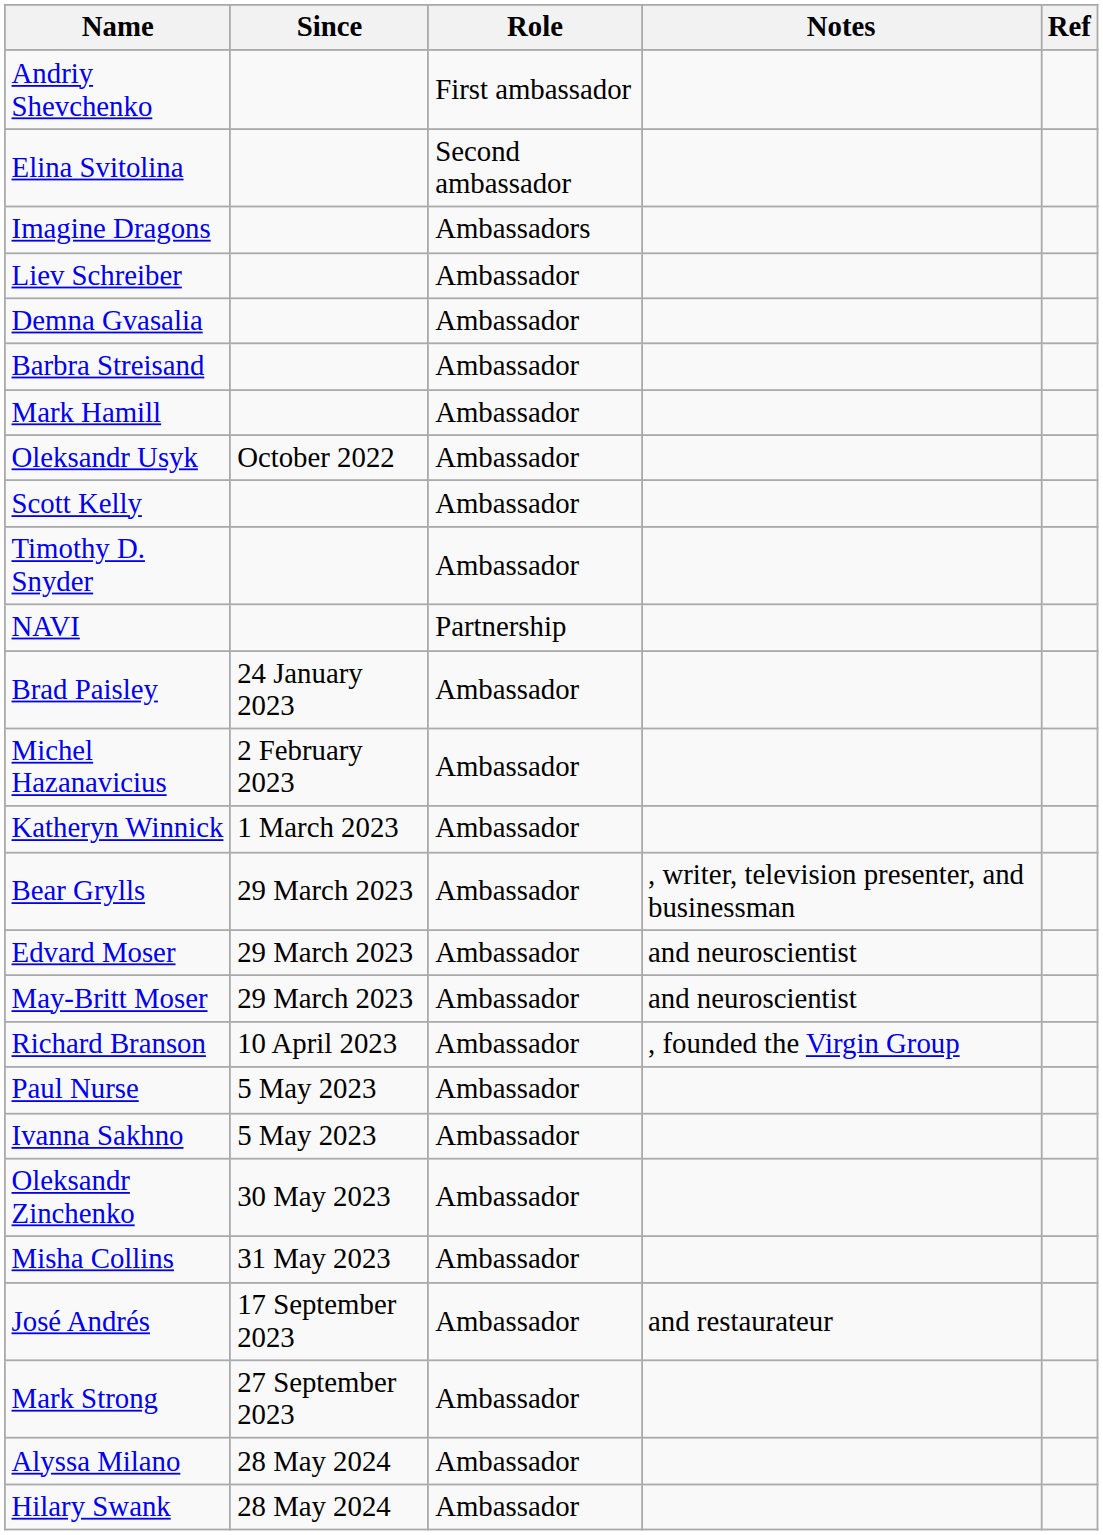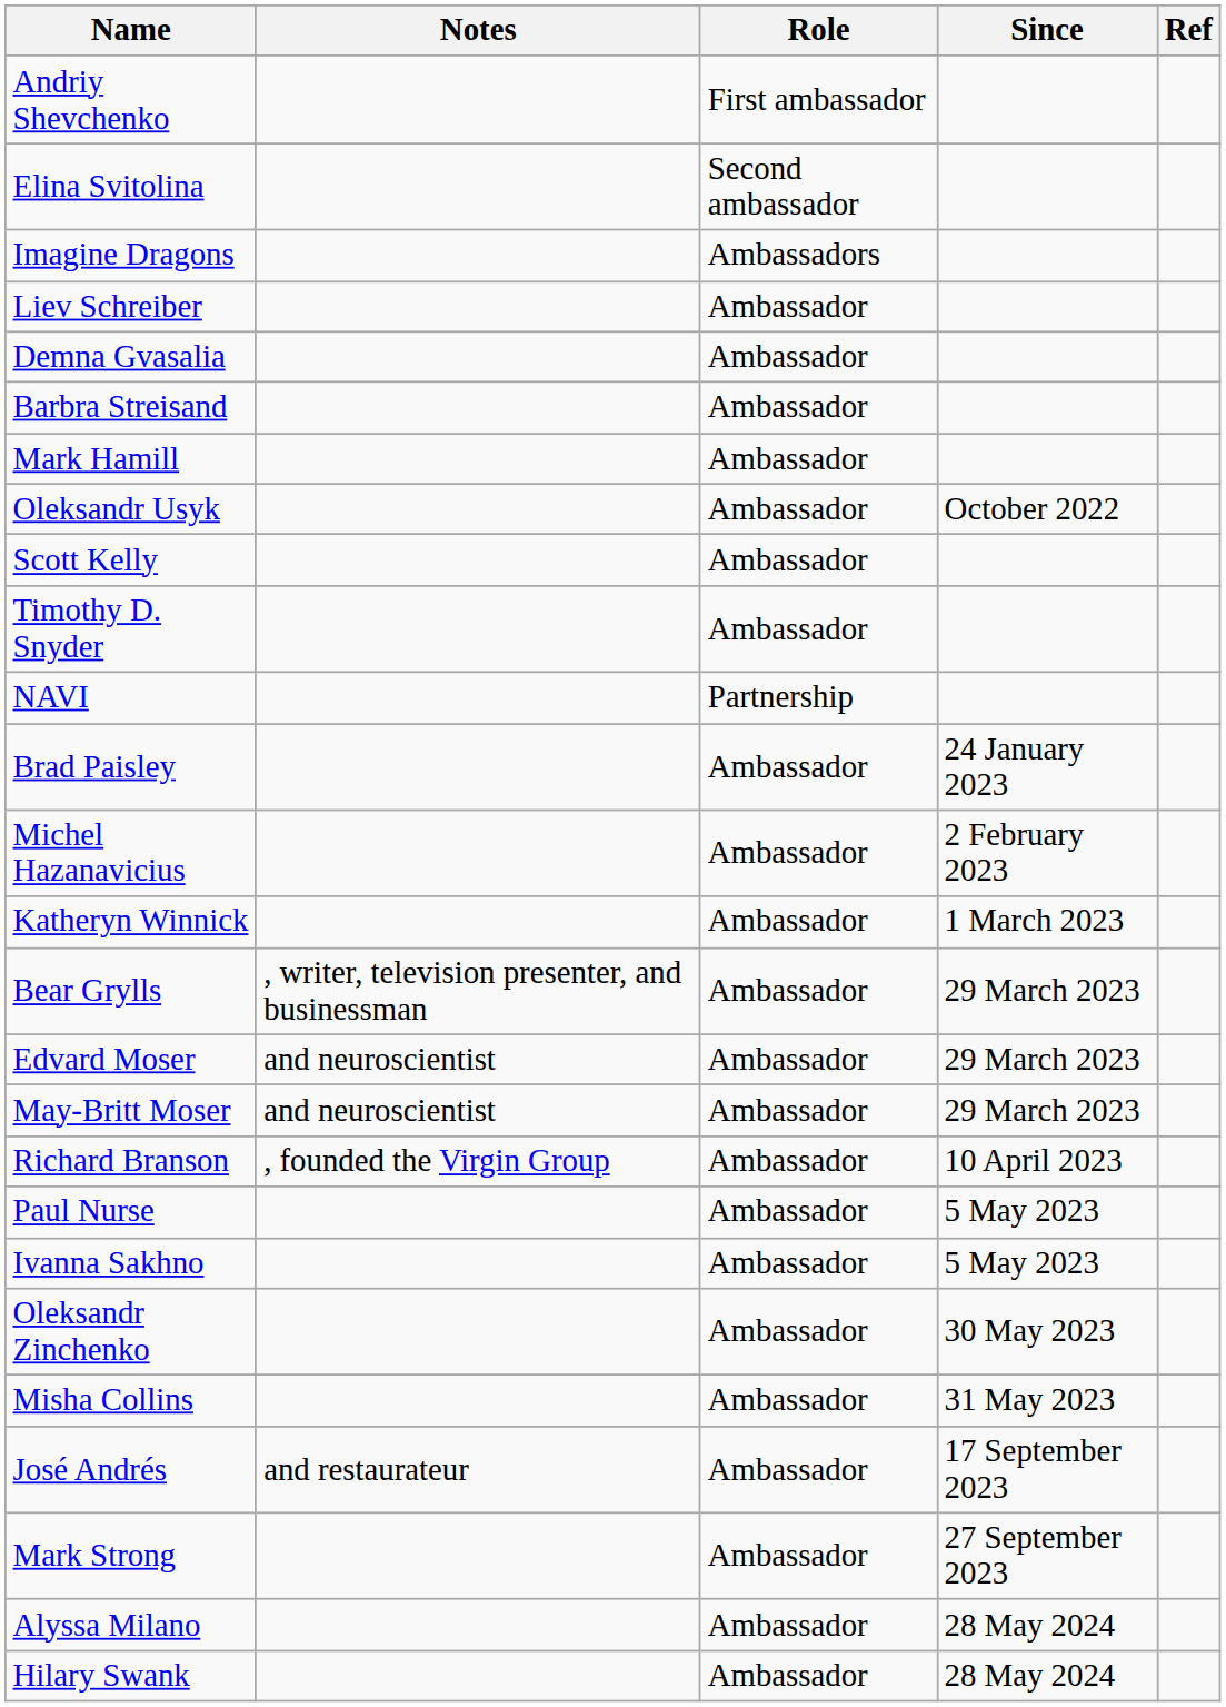 <table class="wikitable sortable">
 <tr>
 <th>Name</th>
+<th>Notes</th>
+<th>Role</th>
 <th>Since</th>
-<th>Role</th>
-<th>Notes</th>
 <th>Ref</th>
 </tr>
 <tr>
 <td><a href='#'>Andriy Shevchenko</a></td>
 <td></td>
 <td>First ambassador</td>
 <td></td>
 <td></td>
 </tr>
 <tr>
 <td><a href='#'>Elina Svitolina</a></td>
 <td></td>
 <td>Second ambassador</td>
 <td></td>
 <td></td>
 </tr>
 <tr>
 <td><a href='#'>Imagine Dragons</a></td>
 <td></td>
 <td>Ambassadors</td>
 <td></td>
 <td></td>
 </tr>
 <tr>
 <td><a href='#'>Liev Schreiber</a></td>
 <td></td>
 <td>Ambassador</td>
 <td></td>
 <td></td>
 </tr>
 <tr>
 <td><a href='#'>Demna Gvasalia</a></td>
 <td></td>
 <td>Ambassador</td>
 <td></td>
 <td></td>
 </tr>
 <tr>
 <td><a href='#'>Barbra Streisand</a></td>
 <td></td>
 <td>Ambassador</td>
 <td></td>
 <td></td>
 </tr>
 <tr>
 <td><a href='#'>Mark Hamill</a></td>
 <td></td>
 <td>Ambassador</td>
 <td></td>
 <td></td>
 </tr>
 <tr>
 <td><a href='#'>Oleksandr Usyk</a></td>
+<td></td>
+<td>Ambassador</td>
 <td>October 2022</td>
-<td>Ambassador</td>
-<td></td>
 <td></td>
 </tr>
 <tr>
 <td><a href='#'>Scott Kelly</a></td>
 <td></td>
 <td>Ambassador</td>
 <td></td>
 <td></td>
 </tr>
 <tr>
 <td><a href='#'>Timothy D. Snyder</a></td>
 <td></td>
 <td>Ambassador</td>
 <td></td>
 <td></td>
 </tr>
 <tr>
 <td><a href='#'>NAVI</a></td>
 <td></td>
 <td>Partnership</td>
 <td></td>
 <td></td>
 </tr>
 <tr>
 <td><a href='#'>Brad Paisley</a></td>
+<td></td>
+<td>Ambassador</td>
 <td>24 January 2023</td>
-<td>Ambassador</td>
-<td></td>
 <td></td>
 </tr>
 <tr>
 <td><a href='#'>Michel Hazanavicius</a></td>
+<td></td>
+<td>Ambassador</td>
 <td>2 February 2023</td>
-<td>Ambassador</td>
-<td></td>
 <td></td>
 </tr>
 <tr>
 <td><a href='#'>Katheryn Winnick</a></td>
+<td></td>
+<td>Ambassador</td>
 <td>1 March 2023</td>
-<td>Ambassador</td>
-<td></td>
 <td></td>
 </tr>
 <tr>
 <td><a href='#'>Bear Grylls</a></td>
+<td>, writer, television presenter, and businessman</td>
+<td>Ambassador</td>
 <td>29 March 2023</td>
-<td>Ambassador</td>
-<td>, writer, television presenter, and businessman</td>
 <td></td>
 </tr>
 <tr>
 <td><a href='#'>Edvard Moser</a></td>
+<td> and neuroscientist</td>
+<td>Ambassador</td>
 <td>29 March 2023</td>
-<td>Ambassador</td>
-<td> and neuroscientist</td>
 <td></td>
 </tr>
 <tr>
 <td><a href='#'>May-Britt Moser</a></td>
+<td> and neuroscientist</td>
+<td>Ambassador</td>
 <td>29 March 2023</td>
-<td>Ambassador</td>
-<td> and neuroscientist</td>
 <td></td>
 </tr>
 <tr>
 <td><a href='#'>Richard Branson</a></td>
+<td>, founded the <a href='#'>Virgin Group</a></td>
+<td>Ambassador</td>
 <td>10 April 2023</td>
-<td>Ambassador</td>
-<td>, founded the <a href='#'>Virgin Group</a></td>
 <td></td>
 </tr>
 <tr>
 <td><a href='#'>Paul Nurse</a></td>
+<td></td>
+<td>Ambassador</td>
 <td>5 May 2023</td>
-<td>Ambassador</td>
-<td></td>
 <td></td>
 </tr>
 <tr>
 <td><a href='#'>Ivanna Sakhno</a></td>
+<td></td>
+<td>Ambassador</td>
 <td>5 May 2023</td>
-<td>Ambassador</td>
-<td></td>
 <td></td>
 </tr>
 <tr>
 <td><a href='#'>Oleksandr Zinchenko</a></td>
+<td></td>
+<td>Ambassador</td>
 <td>30 May 2023</td>
-<td>Ambassador</td>
-<td></td>
 <td></td>
 </tr>
 <tr>
 <td><a href='#'>Misha Collins</a></td>
+<td></td>
+<td>Ambassador</td>
 <td>31 May 2023</td>
-<td>Ambassador</td>
-<td></td>
 <td></td>
 </tr>
 <tr>
 <td><a href='#'>José Andrés</a></td>
+<td> and restaurateur</td>
+<td>Ambassador</td>
 <td>17 September 2023</td>
-<td>Ambassador</td>
-<td> and restaurateur</td>
 <td></td>
 </tr>
 <tr>
 <td><a href='#'>Mark Strong</a></td>
+<td></td>
+<td>Ambassador</td>
 <td>27 September 2023</td>
-<td>Ambassador</td>
-<td></td>
 <td></td>
 </tr>
 <tr>
 <td><a href='#'>Alyssa Milano</a></td>
+<td></td>
+<td>Ambassador</td>
 <td>28 May 2024</td>
-<td>Ambassador</td>
-<td></td>
 <td></td>
 </tr>
 <tr>
 <td><a href='#'>Hilary Swank</a></td>
+<td></td>
+<td>Ambassador</td>
 <td>28 May 2024</td>
-<td>Ambassador</td>
-<td></td>
 <td></td>
 </tr>
 </table>
